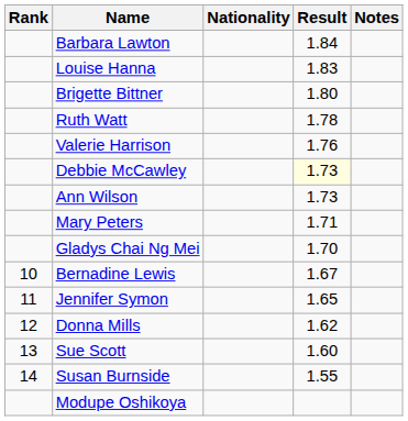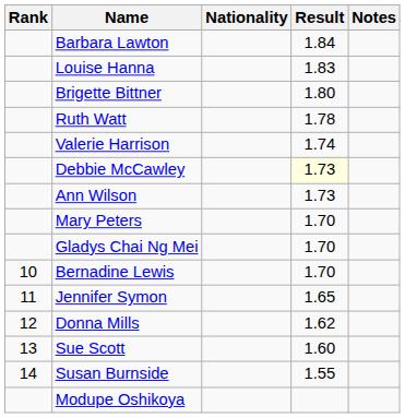 <table class="wikitable sortable" style=" text-align:center">
 <tr>
 <th>Rank</th>
 <th>Name</th>
 <th>Nationality</th>
 <th>Result</th>
 <th>Notes</th>
 </tr>
 <tr>
 <td></td>
 <td align=left><a href='#'>Barbara Lawton</a></td>
 <td align=left></td>
 <td>1.84</td>
 <td></td>
 </tr>
 <tr>
 <td></td>
 <td align=left><a href='#'>Louise Hanna</a></td>
 <td align=left></td>
 <td>1.83</td>
 <td></td>
 </tr>
 <tr>
 <td></td>
 <td align=left><a href='#'>Brigette Bittner</a></td>
 <td align=left></td>
 <td>1.80</td>
 <td></td>
 </tr>
 <tr>
 <td></td>
 <td align=left><a href='#'>Ruth Watt</a></td>
 <td align=left></td>
 <td>1.78</td>
 <td></td>
 </tr>
 <tr>
 <td></td>
 <td align=left><a href='#'>Valerie Harrison</a></td>
 <td align=left></td>
-<td>1.76</td>
+<td>1.74</td>
 <td></td>
 </tr>
 <tr>
 <td></td>
 <td align=left><a href='#'>Debbie McCawley</a></td>
 <td align=left></td>
 <td style="background: lightyellow;">1.73</td>
 <td></td>
 </tr>
 <tr>
 <td></td>
 <td align=left><a href='#'>Ann Wilson</a></td>
 <td align=left></td>
 <td>1.73</td>
 <td></td>
 </tr>
 <tr>
 <td></td>
 <td align=left><a href='#'>Mary Peters</a></td>
 <td align=left></td>
-<td>1.71</td>
+<td>1.70</td>
 <td></td>
 </tr>
 <tr>
 <td></td>
 <td align=left><a href='#'>Gladys Chai Ng Mei</a></td>
 <td align=left></td>
 <td>1.70</td>
 <td></td>
 </tr>
 <tr>
 <td>10</td>
 <td align=left><a href='#'>Bernadine Lewis</a></td>
 <td align=left></td>
-<td>1.67</td>
+<td>1.70</td>
 <td></td>
 </tr>
 <tr>
 <td>11</td>
 <td align=left><a href='#'>Jennifer Symon</a></td>
 <td align=left></td>
 <td>1.65</td>
 <td></td>
 </tr>
 <tr>
 <td>12</td>
 <td align=left><a href='#'>Donna Mills</a></td>
 <td align=left></td>
 <td>1.62</td>
 <td></td>
 </tr>
 <tr>
 <td>13</td>
 <td align=left><a href='#'>Sue Scott</a></td>
 <td align=left></td>
 <td>1.60</td>
 <td></td>
 </tr>
 <tr>
 <td>14</td>
 <td align=left><a href='#'>Susan Burnside</a></td>
 <td align=left></td>
 <td>1.55</td>
 <td></td>
 </tr>
 <tr>
 <td></td>
 <td align=left><a href='#'>Modupe Oshikoya</a></td>
 <td align=left></td>
 <td></td>
 <td></td>
 </tr>
 </table>
